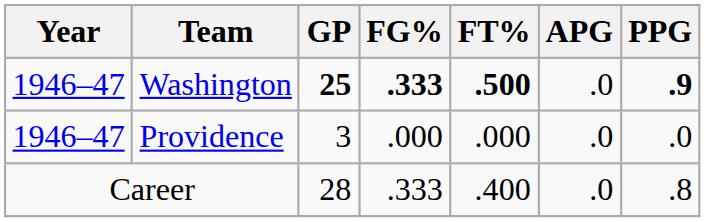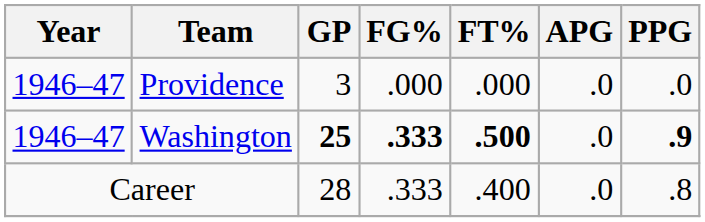 <table class="wikitable sortable" style="font-size:95%; text-align:right;">
 <tr>
 <th>Year</th>
 <th>Team</th>
 <th>GP</th>
 <th>FG%</th>
 <th>FT%</th>
 <th>APG</th>
 <th>PPG</th>
 </tr>
 <tr>
 <td style="text-align:left;"><a href='#'>1946–47</a></td>
+<td style="text-align:left;"><a href='#'>Providence</a></td>
+<td>3</td>
+<td>.000</td>
+<td>.000</td>
+<td>.0</td>
+<td>.0</td>
+</tr>
+<tr>
+<td style="text-align:left;"><a href='#'>1946–47</a></td>
 <td style="text-align:left;"><a href='#'>Washington</a></td>
 <td><strong>25</strong></td>
 <td><strong>.333</strong></td>
 <td><strong>.500</strong></td>
 <td>.0</td>
 <td><strong>.9</strong></td>
-</tr>
-<tr>
-<td style="text-align:left;"><a href='#'>1946–47</a></td>
-<td style="text-align:left;"><a href='#'>Providence</a></td>
-<td>3</td>
-<td>.000</td>
-<td>.000</td>
-<td>.0</td>
-<td>.0</td>
 </tr>
 <tr>
 <td style="text-align:center;" colspan="2">Career</td>
 <td>28</td>
 <td>.333</td>
 <td>.400</td>
 <td>.0</td>
 <td>.8</td>
 </tr>
 <tr>
 </tr>
 </table>
